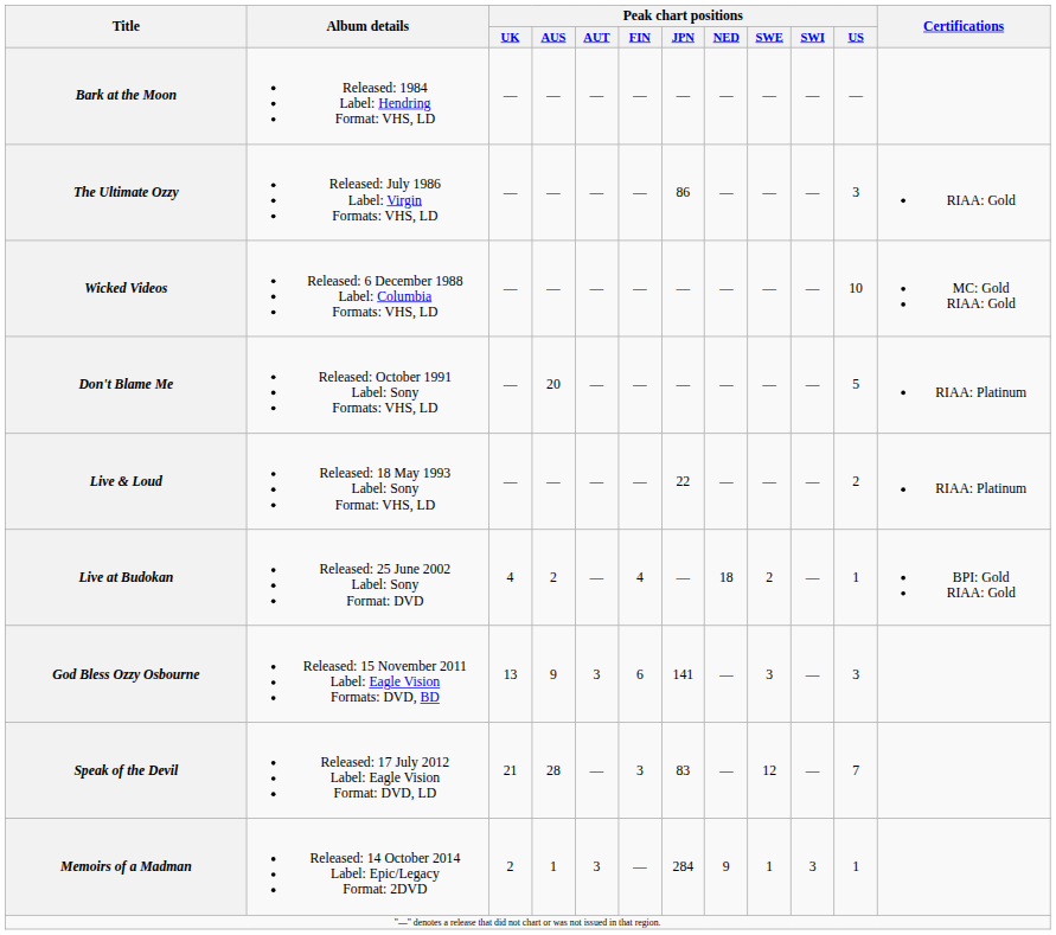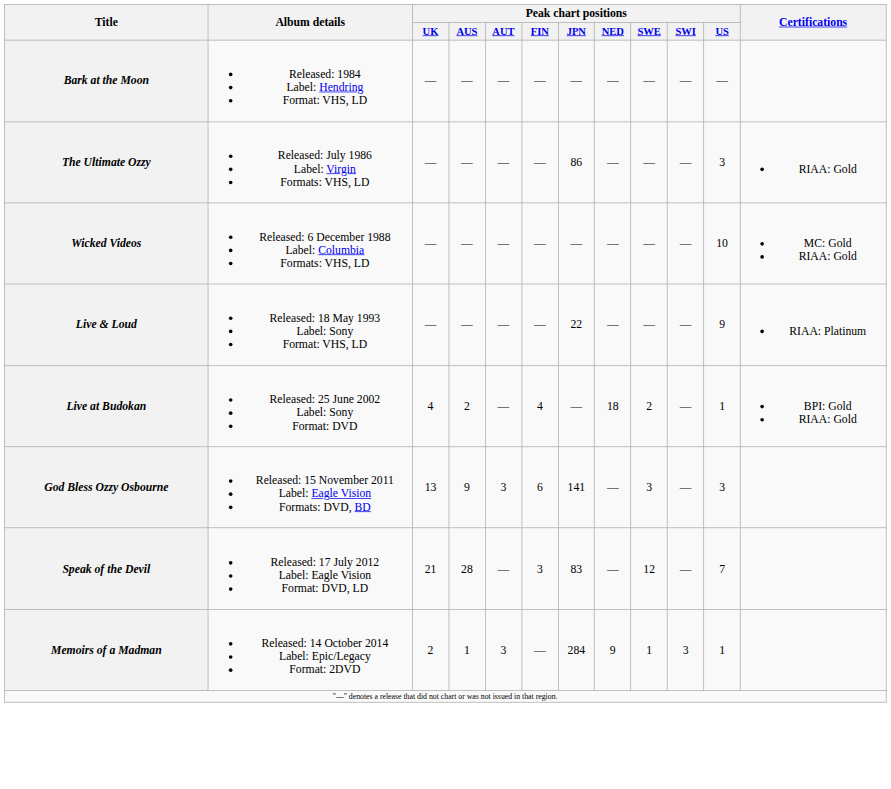 <table class="wikitable plainrowheaders" style="text-align:center;">
 <tr>
 <th scope="col" rowspan="2" style="width:17em;">Title</th>
 <th scope="col" rowspan="2" style="width:17em;">Album details</th>
 <th scope="col" colspan="9">Peak chart positions</th>
 <th scope="col" rowspan="2" style="width:12em;"><a href='#'>Certifications</a></th>
 </tr>
 <tr>
 <th scope="col" style="width:3em;font-size:90%;"><a href='#'>UK</a><br></th>
 <th scope="col" style="width:3em;font-size:90%;"><a href='#'>AUS</a><br></th>
 <th scope="col" style="width:3em;font-size:90%;"><a href='#'>AUT</a><br></th>
 <th scope="col" style="width:3em;font-size:90%;"><a href='#'>FIN</a><br></th>
 <th scope="col" style="width:3em;font-size:90%;"><a href='#'>JPN</a><br></th>
 <th scope="col" style="width:3em;font-size:90%;"><a href='#'>NED</a><br></th>
 <th scope="col" style="width:3em;font-size:90%;"><a href='#'>SWE</a><br></th>
 <th scope="col" style="width:3em;font-size:90%;"><a href='#'>SWI</a><br></th>
 <th scope="col" style="width:3em;font-size:90%;"><a href='#'>US</a><br></th>
 </tr>
 <tr>
 <th scope="row"><em>Bark at the Moon</em></th>
 <td><br><ul><li>Released: 1984</li><li>Label: <a href='#'>Hendring</a></li><li>Format: VHS, LD</li></ul></td>
 <td>—</td>
 <td>—</td>
 <td>—</td>
 <td>—</td>
 <td>—</td>
 <td>—</td>
 <td>—</td>
 <td>—</td>
 <td>—</td>
 <td></td>
 </tr>
 <tr>
 <th scope="row"><em>The Ultimate Ozzy</em></th>
 <td><br><ul><li>Released: July 1986</li><li>Label: <a href='#'>Virgin</a></li><li>Formats: VHS, LD</li></ul></td>
 <td>—</td>
 <td>—</td>
 <td>—</td>
 <td>—</td>
 <td>86</td>
 <td>—</td>
 <td>—</td>
 <td>—</td>
 <td>3</td>
 <td><br><ul><li>RIAA: Gold</li></ul></td>
 </tr>
 <tr>
 <th scope="row"><em>Wicked Videos</em></th>
 <td><br><ul><li>Released: 6 December 1988</li><li>Label: <a href='#'>Columbia</a></li><li>Formats: VHS, LD</li></ul></td>
 <td>—</td>
 <td>—</td>
 <td>—</td>
 <td>—</td>
 <td>—</td>
 <td>—</td>
 <td>—</td>
 <td>—</td>
 <td>10</td>
 <td><br><ul><li>MC: Gold</li><li>RIAA: Gold</li></ul></td>
 </tr>
 <tr>
-<th scope="row"><em>Don't Blame Me</em></th>
-<td><br><ul><li>Released: October 1991</li><li>Label: Sony</li><li>Formats: VHS, LD</li></ul></td>
-<td>—</td>
-<td>20</td>
-<td>—</td>
-<td>—</td>
-<td>—</td>
-<td>—</td>
-<td>—</td>
-<td>—</td>
-<td>5</td>
-<td><br><ul><li>RIAA: Platinum</li></ul></td>
-</tr>
-<tr>
 <th scope="row"><em>Live & Loud</em></th>
 <td><br><ul><li>Released: 18 May 1993</li><li>Label: Sony</li><li>Format: VHS, LD</li></ul></td>
 <td>—</td>
 <td>—</td>
 <td>—</td>
 <td>—</td>
 <td>22</td>
 <td>—</td>
 <td>—</td>
 <td>—</td>
-<td>2</td>
+<td>9</td>
 <td><br><ul><li>RIAA: Platinum</li></ul></td>
 </tr>
 <tr>
 <th scope="row"><em>Live at Budokan</em></th>
 <td><br><ul><li>Released: 25 June 2002</li><li>Label: Sony</li><li>Format: DVD</li></ul></td>
 <td>4</td>
 <td>2</td>
 <td>—</td>
 <td>4</td>
 <td>—</td>
 <td>18</td>
 <td>2</td>
 <td>—</td>
 <td>1</td>
 <td><br><ul><li>BPI: Gold</li><li>RIAA: Gold</li></ul></td>
 </tr>
 <tr>
 <th scope="row"><em>God Bless Ozzy Osbourne</em></th>
 <td><br><ul><li>Released: 15 November 2011</li><li>Label: <a href='#'>Eagle Vision</a></li><li>Formats: DVD, <a href='#'>BD</a></li></ul></td>
 <td>13</td>
 <td>9</td>
 <td>3</td>
 <td>6</td>
 <td>141</td>
 <td>—</td>
 <td>3</td>
 <td>—</td>
 <td>3</td>
 <td></td>
 </tr>
 <tr>
 <th scope="row"><em>Speak of the Devil</em></th>
 <td><br><ul><li>Released: 17 July 2012</li><li>Label: Eagle Vision</li><li>Format: DVD, LD</li></ul></td>
 <td>21</td>
 <td>28</td>
 <td>—</td>
 <td>3</td>
 <td>83</td>
 <td>—</td>
 <td>12</td>
 <td>—</td>
 <td>7</td>
 <td></td>
 </tr>
 <tr>
 <th scope="row"><em>Memoirs of a Madman</em></th>
 <td><br><ul><li>Released: 14 October 2014</li><li>Label: Epic/Legacy</li><li>Format: 2DVD</li></ul></td>
 <td>2</td>
 <td>1</td>
 <td>3</td>
 <td>—</td>
 <td>284</td>
 <td>9</td>
 <td>1</td>
 <td>3</td>
 <td>1</td>
 <td></td>
 </tr>
 <tr>
 <td colspan="12" style="font-size: 8pt">"—" denotes a release that did not chart or was not issued in that region.</td>
 </tr>
 </table>
